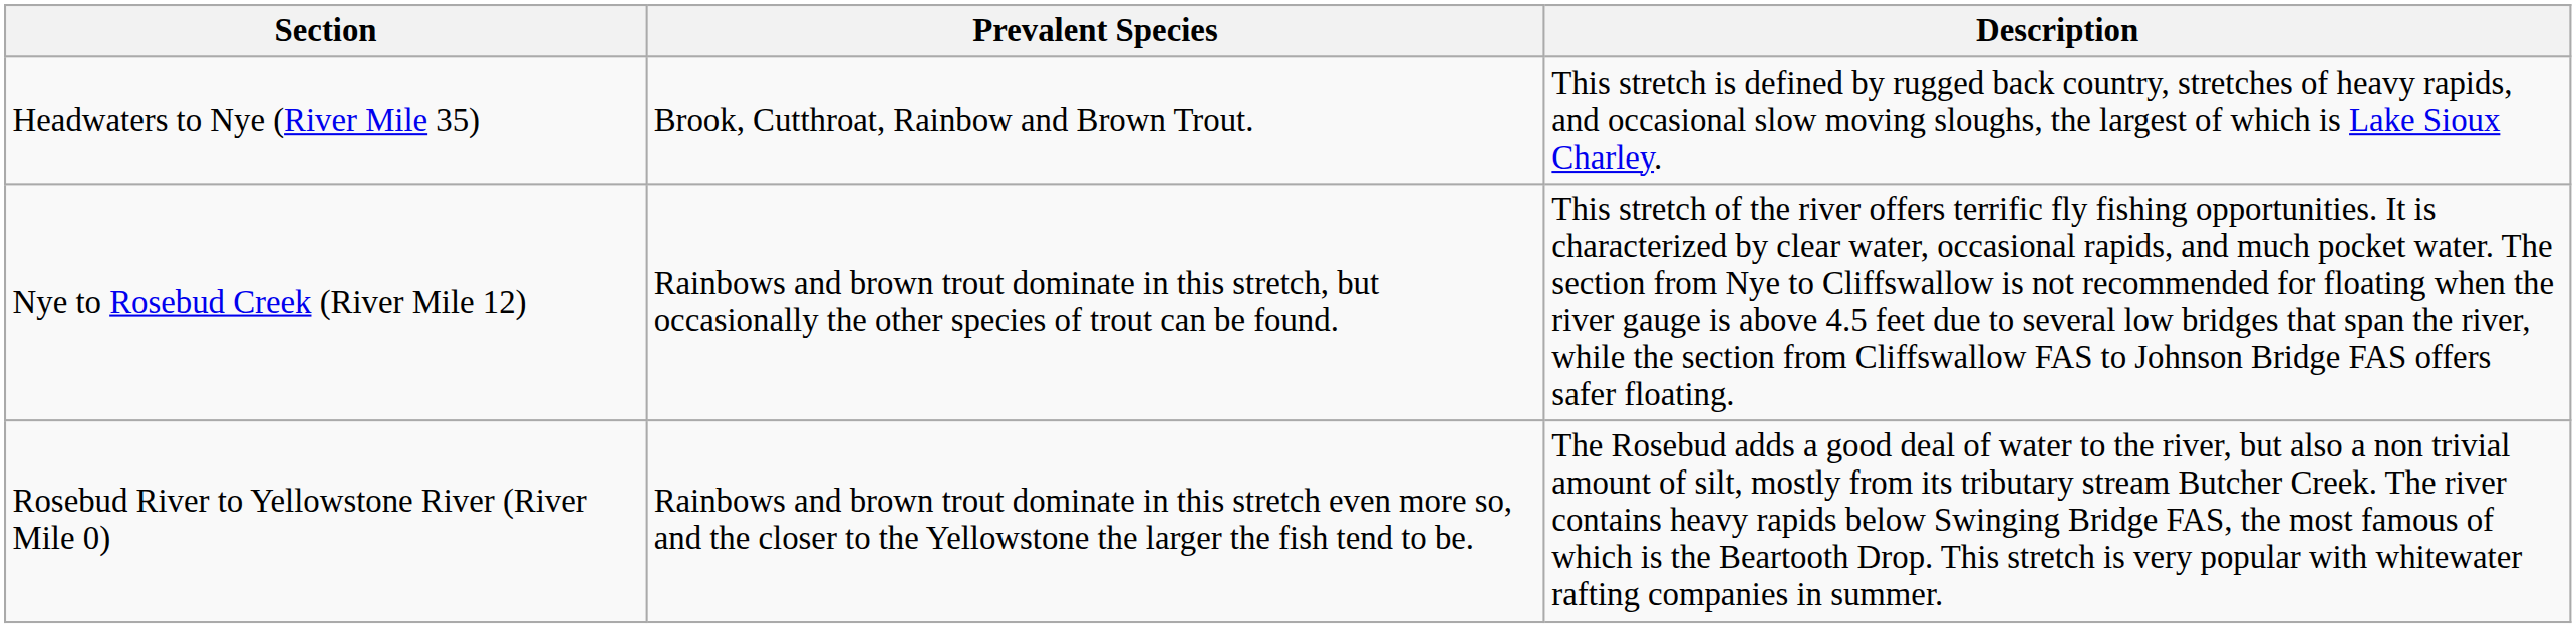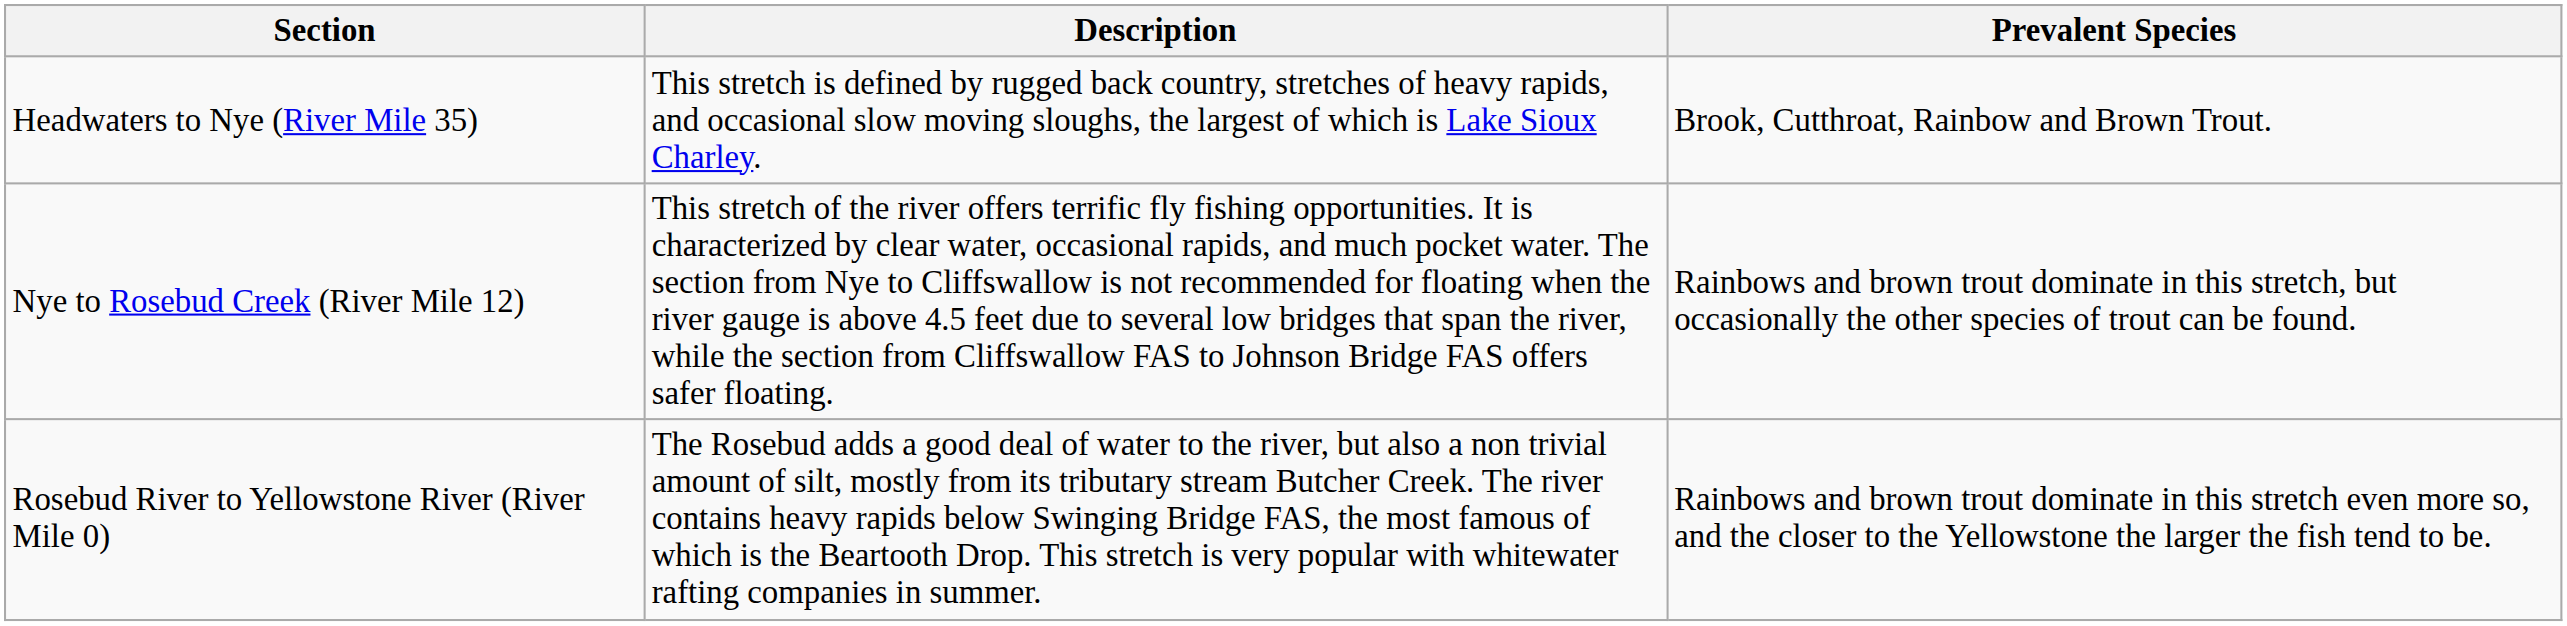 <table class="wikitable">
 <tr>
 <th width=25%>Section</th>
+<th width=40%>Description</th>
 <th width=35%>Prevalent Species</th>
-<th width=40%>Description</th>
 </tr>
 <tr>
 <td>Headwaters to Nye (<a href='#'>River Mile</a> 35)</td>
+<td>This stretch is defined by rugged back country, stretches of heavy rapids, and occasional slow moving sloughs, the largest of which is <a href='#'>Lake Sioux Charley</a>.</td>
 <td>Brook, Cutthroat, Rainbow and Brown Trout.</td>
-<td>This stretch is defined by rugged back country, stretches of heavy rapids, and occasional slow moving sloughs, the largest of which is <a href='#'>Lake Sioux Charley</a>.</td>
 </tr>
 <tr>
 <td>Nye to <a href='#'>Rosebud Creek</a> (River Mile 12)</td>
+<td>This stretch of the river offers terrific fly fishing opportunities. It is characterized by clear water, occasional rapids, and much pocket water. The section from Nye to Cliffswallow is not recommended for floating when the river gauge is above 4.5 feet due to several low bridges that span the river, while the section from Cliffswallow FAS to Johnson Bridge FAS offers safer floating.</td>
 <td>Rainbows and brown trout dominate in this stretch, but occasionally the other species of trout can be found.</td>
-<td>This stretch of the river offers terrific fly fishing opportunities. It is characterized by clear water, occasional rapids, and much pocket water. The section from Nye to Cliffswallow is not recommended for floating when the river gauge is above 4.5 feet due to several low bridges that span the river, while the section from Cliffswallow FAS to Johnson Bridge FAS offers safer floating.</td>
 </tr>
 <tr l>
 <td>Rosebud River to Yellowstone River (River Mile 0)</td>
+<td>The Rosebud adds a good deal of water to the river, but also a non trivial amount of silt, mostly from its tributary stream Butcher Creek. The river contains heavy rapids below Swinging Bridge FAS, the most famous of which is the Beartooth Drop. This stretch is very popular with whitewater rafting companies in summer.</td>
 <td>Rainbows and brown trout dominate in this stretch even more so, and the closer to the Yellowstone the larger the fish tend to be.</td>
-<td>The Rosebud adds a good deal of water to the river, but also a non trivial amount of silt, mostly from its tributary stream Butcher Creek. The river contains heavy rapids below Swinging Bridge FAS, the most famous of which is the Beartooth Drop. This stretch is very popular with whitewater rafting companies in summer.</td>
 </tr>
 </table>
